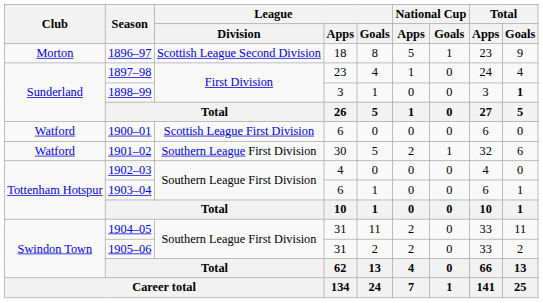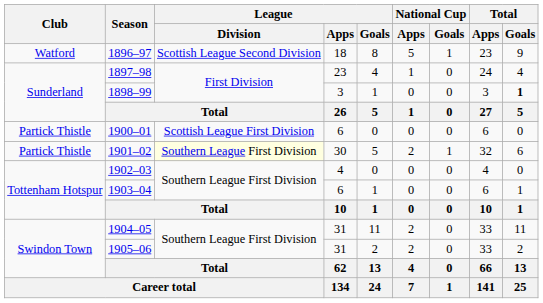 <table class="wikitable" style="text-align: center;">
 <tr>
 <th rowspan="2">Club</th>
 <th rowspan="2">Season</th>
 <th colspan="3">League</th>
 <th colspan="2">National Cup</th>
 <th colspan="2">Total</th>
 </tr>
 <tr>
 <th>Division</th>
 <th>Apps</th>
 <th>Goals</th>
 <th>Apps</th>
 <th>Goals</th>
 <th>Apps</th>
 <th>Goals</th>
 </tr>
 <tr>
-<td><a href='#'>Morton</a></td>
+<td><a href='#'>Watford</a></td>
 <td><a href='#'>1896–97</a></td>
 <td><a href='#'>Scottish League Second Division</a></td>
 <td>18</td>
 <td>8</td>
 <td>5</td>
 <td>1</td>
 <td>23</td>
 <td>9</td>
 </tr>
 <tr>
 <td rowspan="3"><a href='#'>Sunderland</a></td>
 <td><a href='#'>1897–98</a></td>
 <td rowspan="2"><a href='#'>First Division</a></td>
 <td>23</td>
 <td>4</td>
 <td>1</td>
 <td>0</td>
 <td>24</td>
 <td>4</td>
 </tr>
 <tr>
 <td><a href='#'>1898–99</a></td>
 <td>3</td>
 <td>1</td>
 <td>0</td>
 <td>0</td>
 <td>3</td>
 <td><strong>1</strong></td>
 </tr>
 <tr>
 <th colspan="2">Total</th>
 <th>26</th>
 <th>5</th>
 <th>1</th>
 <th>0</th>
 <th>27</th>
 <th>5</th>
 </tr>
 <tr>
-<td><a href='#'>Watford</a></td>
+<td><a href='#'>Partick Thistle</a></td>
 <td><a href='#'>1900–01</a></td>
 <td><a href='#'>Scottish League First Division</a></td>
 <td>6</td>
 <td>0</td>
 <td>0</td>
 <td>0</td>
 <td>6</td>
 <td>0</td>
 </tr>
 <tr>
-<td><a href='#'>Watford</a></td>
+<td><a href='#'>Partick Thistle</a></td>
 <td><a href='#'>1901–02</a></td>
-<td><a href='#'>Southern League</a> First Division</td>
+<td style="background: lightyellow;"><a href='#'>Southern League</a> First Division</td>
 <td>30</td>
 <td>5</td>
 <td>2</td>
 <td>1</td>
 <td>32</td>
 <td>6</td>
 </tr>
 <tr>
 <td rowspan="3"><a href='#'>Tottenham Hotspur</a></td>
 <td><a href='#'>1902–03</a></td>
 <td rowspan="2">Southern League First Division</td>
 <td>4</td>
 <td>0</td>
 <td>0</td>
 <td>0</td>
 <td>4</td>
 <td>0</td>
 </tr>
 <tr>
 <td><a href='#'>1903–04</a></td>
 <td>6</td>
 <td>1</td>
 <td>0</td>
 <td>0</td>
 <td>6</td>
 <td>1</td>
 </tr>
 <tr>
 <th colspan="2">Total</th>
 <th>10</th>
 <th>1</th>
 <th>0</th>
 <th>0</th>
 <th>10</th>
 <th>1</th>
 </tr>
 <tr>
 <td rowspan="3"><a href='#'>Swindon Town</a></td>
 <td><a href='#'>1904–05</a></td>
 <td rowspan="2">Southern League First Division</td>
 <td>31</td>
 <td>11</td>
 <td>2</td>
 <td>0</td>
 <td>33</td>
 <td>11</td>
 </tr>
 <tr>
 <td><a href='#'>1905–06</a></td>
 <td>31</td>
 <td>2</td>
 <td>2</td>
 <td>0</td>
 <td>33</td>
 <td>2</td>
 </tr>
 <tr>
 <th colspan="2">Total</th>
 <th>62</th>
 <th>13</th>
 <th>4</th>
 <th>0</th>
 <th>66</th>
 <th>13</th>
 </tr>
 <tr>
 <th colspan="3">Career total</th>
 <th>134</th>
 <th>24</th>
 <th>7</th>
 <th>1</th>
 <th>141</th>
 <th>25</th>
 </tr>
 </table>
